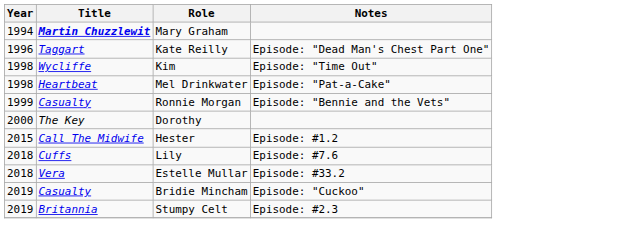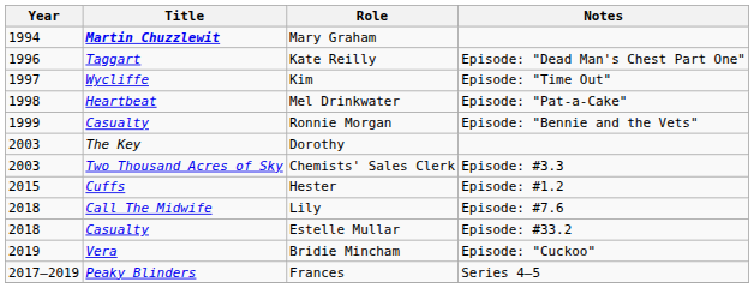 <table class="wikitable sortable">
 <tr>
 <th>Year</th>
 <th>Title</th>
 <th>Role</th>
 <th class="unsortable">Notes</th>
 </tr>
 <tr>
 <td>1994</td>
 <td><strong><em> <a href='#'>Martin Chuzzlewit</a></em></strong></td>
 <td>Mary Graham</td>
 <td></td>
 </tr>
 <tr>
 <td>1996</td>
 <td><em><a href='#'>Taggart</a></em></td>
 <td>Kate Reilly</td>
 <td>Episode: "Dead Man's Chest Part One"</td>
 </tr>
 <tr>
-<td>1998</td>
+<td>1997</td>
 <td><em><a href='#'>Wycliffe</a></em></td>
 <td>Kim</td>
 <td>Episode: "Time Out"</td>
 </tr>
 <tr>
 <td>1998</td>
 <td><em> <a href='#'>Heartbeat</a></em></td>
 <td>Mel Drinkwater</td>
 <td>Episode: "Pat-a-Cake"</td>
 </tr>
 <tr>
 <td>1999</td>
 <td><em><a href='#'>Casualty</a></em></td>
 <td>Ronnie Morgan</td>
 <td>Episode: "Bennie and the Vets"</td>
 </tr>
 <tr>
-<td>2000</td>
+<td>2003</td>
 <td><em>The Key</em></td>
 <td>Dorothy</td>
 <td></td>
 </tr>
 <tr>
+<td>2003</td>
+<td><em><a href='#'>Two Thousand Acres of Sky</a></em></td>
+<td>Chemists' Sales Clerk</td>
+<td>Episode: #3.3</td>
+</tr>
+<tr>
 <td>2015</td>
-<td><em><a href='#'>Call The Midwife</a></em></td>
+<td><em><a href='#'>Cuffs</a></em></td>
 <td>Hester</td>
 <td>Episode: #1.2</td>
 </tr>
 <tr>
 <td>2018</td>
-<td><em><a href='#'>Cuffs</a></em></td>
+<td><em><a href='#'>Call The Midwife</a></em></td>
 <td>Lily</td>
 <td>Episode: #7.6</td>
 </tr>
 <tr>
 <td>2018</td>
-<td><em><a href='#'>Vera</a></em></td>
+<td><em><a href='#'>Casualty</a></em></td>
 <td>Estelle Mullar</td>
 <td>Episode: #33.2</td>
 </tr>
 <tr>
 <td>2019</td>
-<td><em><a href='#'>Casualty</a></em></td>
+<td><em><a href='#'>Vera</a></em></td>
 <td>Bridie Mincham</td>
 <td>Episode: "Cuckoo"</td>
 </tr>
 <tr>
-<td>2019</td>
-<td><em><a href='#'>Britannia</a></em></td>
-<td>Stumpy Celt</td>
-<td>Episode: #2.3</td>
+<td>2017–2019</td>
+<td><em><a href='#'>Peaky Blinders</a></em></td>
+<td>Frances</td>
+<td>Series 4–5</td>
 </tr>
 <tr>
 </tr>
 </table>
